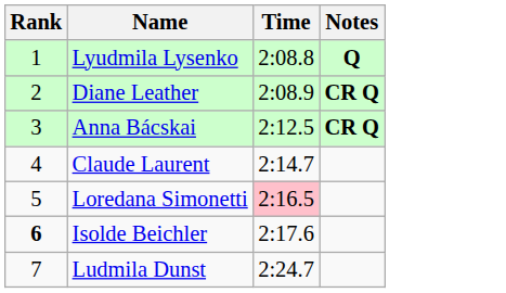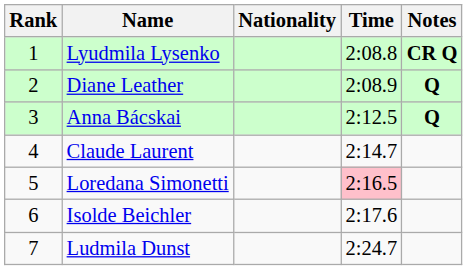 <table class="wikitable sortable" style="text-align:center">
 <tr>
 <th>Rank</th>
 <th>Name</th>
+<th>Nationality</th>
 <th>Time</th>
 <th>Notes</th>
 </tr>
 <tr bgcolor=ccffcc>
 <td>1</td>
 <td align=left><a href='#'>Lyudmila Lysenko</a></td>
+<td align=left></td>
 <td>2:08.8</td>
-<td><strong>Q</strong></td>
+<td><strong>CR Q</strong></td>
 </tr>
 <tr bgcolor=ccffcc>
 <td>2</td>
 <td align=left><a href='#'>Diane Leather</a></td>
+<td align=left></td>
 <td>2:08.9</td>
-<td><strong>CR Q</strong></td>
+<td><strong>Q</strong></td>
 </tr>
 <tr bgcolor=ccffcc>
 <td>3</td>
 <td align=left><a href='#'>Anna Bácskai</a></td>
+<td align=left></td>
 <td>2:12.5</td>
-<td><strong>CR Q</strong></td>
+<td><strong>Q</strong></td>
 </tr>
 <tr>
 <td>4</td>
 <td align=left><a href='#'>Claude Laurent</a></td>
+<td align=left></td>
 <td>2:14.7</td>
 <td></td>
 </tr>
 <tr>
 <td>5</td>
 <td align=left><a href='#'>Loredana Simonetti</a></td>
+<td align=left></td>
 <td style="background: pink;">2:16.5</td>
 <td></td>
 </tr>
 <tr>
-<td><strong>6</strong></td>
+<td>6</td>
 <td align=left><a href='#'>Isolde Beichler</a></td>
+<td align=left></td>
 <td>2:17.6</td>
 <td></td>
 </tr>
 <tr>
 <td>7</td>
 <td align=left><a href='#'>Ludmila Dunst</a></td>
+<td align=left></td>
 <td>2:24.7</td>
 <td></td>
 </tr>
 </table>
